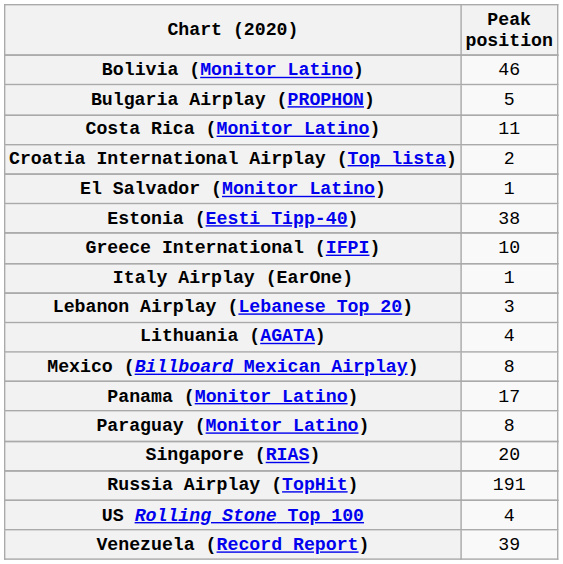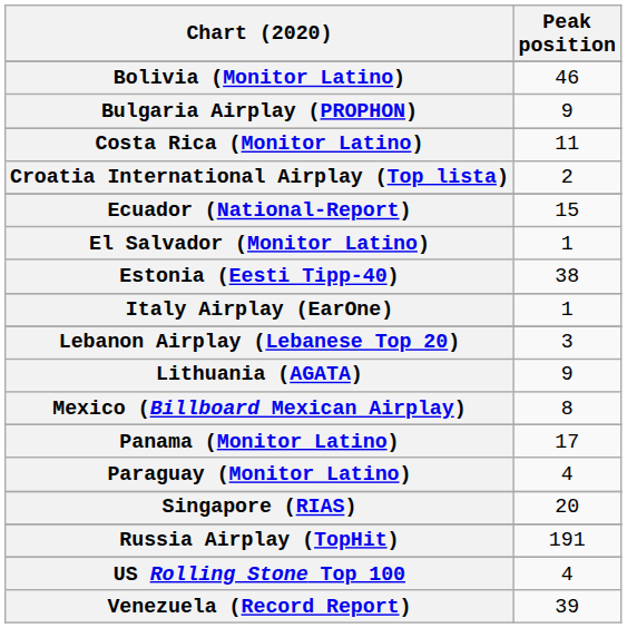 <table class="wikitable sortable plainrowheaders" style="text-align:center">
 <tr>
 <th scope="col">Chart (2020)</th>
 <th scope="col">Peak<br>position</th>
 </tr>
 <tr>
 </tr>
 <tr>
 </tr>
 <tr>
 </tr>
 <tr>
 </tr>
 <tr>
 </tr>
 <tr>
 <th scope="row">Bolivia (<a href='#'>Monitor Latino</a>)</th>
 <td>46</td>
 </tr>
 <tr>
 <th scope="row">Bulgaria Airplay (<a href='#'>PROPHON</a>)</th>
-<td>5</td>
+<td>9</td>
 </tr>
 <tr>
 </tr>
 <tr>
 </tr>
 <tr>
 </tr>
 <tr>
 </tr>
 <tr>
 <th scope="row">Costa Rica (<a href='#'>Monitor Latino</a>)</th>
 <td>11</td>
 </tr>
 <tr>
 <th scope="row">Croatia International Airplay (<a href='#'>Top lista</a>)</th>
 <td>2</td>
 </tr>
 <tr>
 </tr>
 <tr>
 </tr>
 <tr>
+<th scope="row">Ecuador (<a href='#'>National-Report</a>)</th>
+<td>15</td>
+</tr>
+<tr>
 <th scope="row">El Salvador (<a href='#'>Monitor Latino</a>)</th>
 <td>1</td>
 </tr>
 <tr>
 <th scope="row">Estonia (<a href='#'>Eesti Tipp-40</a>)</th>
 <td>38</td>
 </tr>
 <tr>
 </tr>
 <tr>
 </tr>
 <tr>
 </tr>
 <tr>
-</tr>
-<tr>
-<th scope="row">Greece International (<a href='#'>IFPI</a>)</th>
-<td>10</td>
 </tr>
 <tr>
 </tr>
 <tr>
 </tr>
 <tr>
 </tr>
 <tr>
 </tr>
 <tr>
 </tr>
 <tr>
 </tr>
 <tr>
 <th scope="row">Italy Airplay (EarOne)</th>
 <td>1</td>
 </tr>
 <tr>
 </tr>
 <tr>
 <th scope="row">Lebanon Airplay (<a href='#'>Lebanese Top 20</a>)</th>
 <td>3</td>
 </tr>
 <tr>
 <th scope="row">Lithuania (<a href='#'>AGATA</a>)</th>
-<td>4</td>
+<td>9</td>
 </tr>
 <tr>
 <th scope="row">Mexico (<a href='#'><em>Billboard</em> Mexican Airplay</a>)</th>
 <td>8</td>
 </tr>
 <tr>
 </tr>
 <tr>
 </tr>
 <tr>
 </tr>
 <tr>
 <th scope="row">Panama (<a href='#'>Monitor Latino</a>)</th>
 <td>17</td>
 </tr>
 <tr>
 <th scope="row">Paraguay (<a href='#'>Monitor Latino</a>)</th>
-<td>8</td>
+<td>4</td>
 </tr>
 <tr>
 </tr>
 <tr>
 </tr>
 <tr>
 </tr>
 <tr>
 <th scope="row">Singapore (<a href='#'>RIAS</a>)</th>
 <td>20</td>
 </tr>
 <tr>
 </tr>
 <tr>
 </tr>
 <tr>
 <th scope="row">Russia Airplay (<a href='#'>TopHit</a>)</th>
 <td>191</td>
 </tr>
 <tr>
 </tr>
 <tr>
 </tr>
 <tr>
 </tr>
 <tr>
 </tr>
 <tr>
 </tr>
 <tr>
 </tr>
 <tr>
 </tr>
 <tr>
 </tr>
 <tr>
 </tr>
 <tr>
 </tr>
 <tr>
 </tr>
 <tr>
 <th scope="row">US <a href='#'><em>Rolling Stone</em> Top 100</a></th>
 <td>4</td>
 </tr>
 <tr>
 <th scope="row">Venezuela (<a href='#'>Record Report</a>)</th>
 <td>39</td>
 </tr>
 </table>
